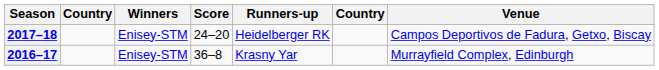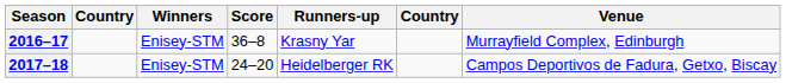 <table class="wikitable">
 <tr>
 <th>Season</th>
 <th>Country</th>
 <th>Winners</th>
 <th>Score</th>
 <th>Runners-up</th>
 <th>Country</th>
 <th>Venue</th>
 </tr>
 <tr>
+<th scope="row" style="text-align:center"><a href='#'>2016–17</a></th>
+<td></td>
+<td><a href='#'>Enisey-STM</a></td>
+<td>36–8</td>
+<td><a href='#'>Krasny Yar</a></td>
+<td></td>
+<td><a href='#'>Murrayfield Complex</a>, <a href='#'>Edinburgh</a></td>
+</tr>
+<tr>
 <th scope="row" style="text-align:center"><a href='#'>2017–18</a></th>
 <td></td>
 <td><a href='#'>Enisey-STM</a></td>
 <td>24–20</td>
 <td><a href='#'>Heidelberger RK</a></td>
 <td></td>
 <td><a href='#'>Campos Deportivos de Fadura</a>, <a href='#'>Getxo</a>, <a href='#'>Biscay</a></td>
 </tr>
-<tr>
-<th scope="row" style="text-align:center"><a href='#'>2016–17</a></th>
-<td></td>
-<td><a href='#'>Enisey-STM</a></td>
-<td>36–8</td>
-<td><a href='#'>Krasny Yar</a></td>
-<td></td>
-<td><a href='#'>Murrayfield Complex</a>, <a href='#'>Edinburgh</a></td>
-</tr>
 </table>
